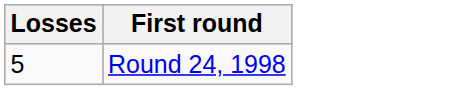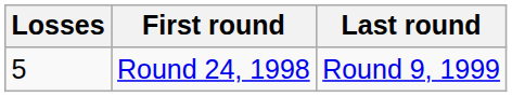 <table class="wikitable">
 <tr>
 <th>Losses</th>
 <th>First round</th>
+<th>Last round</th>
 </tr>
 <tr>
 <td>5</td>
 <td><a href='#'>Round 24, 1998</a></td>
+<td><a href='#'>Round 9, 1999</a></td>
 </tr>
 </table>
